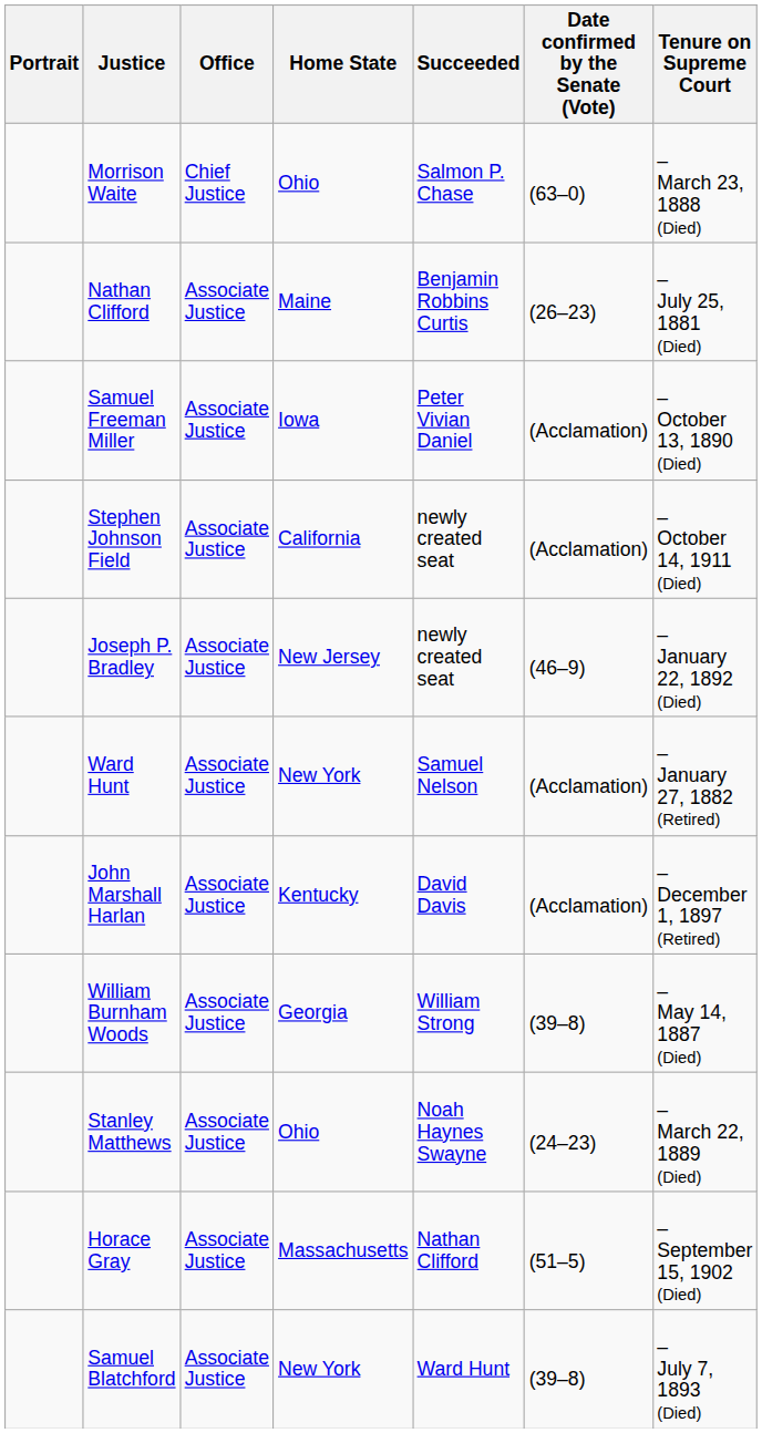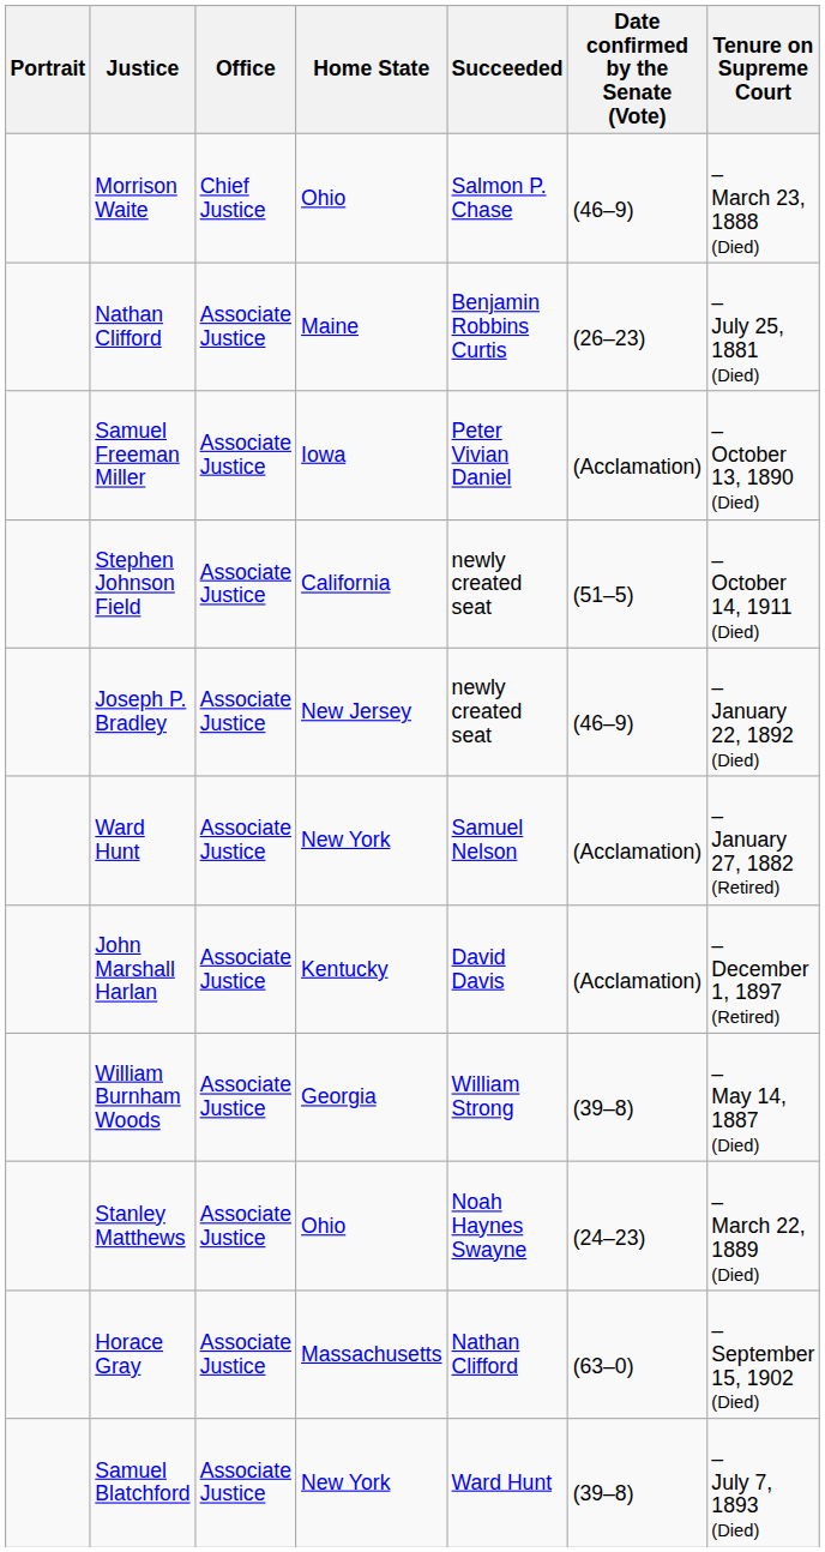 <table class="wikitable sortable">
 <tr>
 <th scope="col" style="width: 10px;">Portrait</th>
 <th scope="col" style="width: 10px;">Justice</th>
 <th scope="col" style="width: 10px;">Office</th>
 <th scope="col" style="width: 10px;">Home State</th>
 <th scope="col" style="width: 10px;">Succeeded</th>
 <th scope="col" style="width: 10px;">Date confirmed by the Senate<br>(Vote)</th>
 <th scope="col" style="width: 10px;">Tenure on Supreme Court</th>
 </tr>
 <tr>
 <td></td>
 <td><a href='#'>Morrison Waite</a></td>
 <td><a href='#'>Chief Justice</a></td>
 <td><a href='#'>Ohio</a></td>
 <td><a href='#'>Salmon P. Chase</a></td>
-<td><br>(63–0)</td>
+<td><br>(46–9)</td>
 <td><br>–<br>March 23, 1888<br><small>(Died)</small></td>
 </tr>
 <tr>
 <td></td>
 <td><a href='#'>Nathan Clifford</a></td>
 <td><a href='#'>Associate Justice</a></td>
 <td><a href='#'>Maine</a></td>
 <td><a href='#'>Benjamin Robbins Curtis</a></td>
 <td><br>(26–23)</td>
 <td><br>–<br>July 25, 1881<br><small>(Died)</small></td>
 </tr>
 <tr>
 <td></td>
 <td><a href='#'>Samuel Freeman Miller</a></td>
 <td><a href='#'>Associate Justice</a></td>
 <td><a href='#'>Iowa</a></td>
 <td><a href='#'>Peter Vivian Daniel</a></td>
 <td><br>(Acclamation)</td>
 <td><br>–<br>October 13, 1890<br><small>(Died)</small></td>
 </tr>
 <tr>
 <td></td>
 <td><a href='#'>Stephen Johnson Field</a></td>
 <td><a href='#'>Associate Justice</a></td>
 <td><a href='#'>California</a></td>
 <td>newly created seat</td>
-<td><br>(Acclamation)</td>
+<td><br>(51–5)</td>
 <td><br>–<br>October 14, 1911<br><small>(Died)</small></td>
 </tr>
 <tr>
 <td></td>
 <td><a href='#'>Joseph P. Bradley</a></td>
 <td><a href='#'>Associate Justice</a></td>
 <td><a href='#'>New Jersey</a></td>
 <td>newly created seat</td>
 <td><br>(46–9)</td>
 <td><br>–<br>January 22, 1892<br><small>(Died)</small></td>
 </tr>
 <tr>
 <td></td>
 <td><a href='#'>Ward Hunt</a></td>
 <td><a href='#'>Associate Justice</a></td>
 <td><a href='#'>New York</a></td>
 <td><a href='#'>Samuel Nelson</a></td>
 <td><br>(Acclamation)</td>
 <td><br>–<br>January 27, 1882<br><small>(Retired)</small></td>
 </tr>
 <tr>
 <td></td>
 <td><a href='#'>John Marshall Harlan</a></td>
 <td><a href='#'>Associate Justice</a></td>
 <td><a href='#'>Kentucky</a></td>
 <td><a href='#'>David Davis</a></td>
 <td><br>(Acclamation)</td>
 <td><br>–<br>December 1, 1897<br><small>(Retired)</small></td>
 </tr>
 <tr>
 <td></td>
 <td><a href='#'>William Burnham Woods</a></td>
 <td><a href='#'>Associate Justice</a></td>
 <td><a href='#'>Georgia</a></td>
 <td><a href='#'>William Strong</a></td>
 <td><br>(39–8)</td>
 <td><br>–<br>May 14, 1887<br><small>(Died)</small></td>
 </tr>
 <tr>
 <td></td>
 <td><a href='#'>Stanley Matthews</a></td>
 <td><a href='#'>Associate Justice</a></td>
 <td><a href='#'>Ohio</a></td>
 <td><a href='#'>Noah Haynes Swayne</a></td>
 <td><br>(24–23)</td>
 <td><br>–<br>March 22, 1889<br><small>(Died)</small></td>
 </tr>
 <tr>
 <td></td>
 <td><a href='#'>Horace Gray</a></td>
 <td><a href='#'>Associate Justice</a></td>
 <td><a href='#'>Massachusetts</a></td>
 <td><a href='#'>Nathan Clifford</a></td>
-<td><br>(51–5)</td>
+<td><br>(63–0)</td>
 <td><br>–<br>September 15, 1902<br><small>(Died)</small></td>
 </tr>
 <tr>
 <td></td>
 <td><a href='#'>Samuel Blatchford</a></td>
 <td><a href='#'>Associate Justice</a></td>
 <td><a href='#'>New York</a></td>
 <td><a href='#'>Ward Hunt</a></td>
 <td><br>(39–8)</td>
 <td><br>–<br>July 7, 1893<br><small>(Died)</small></td>
 </tr>
 <tr>
 </tr>
 </table>
